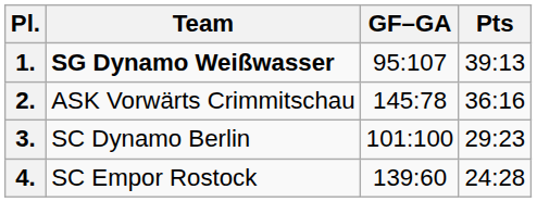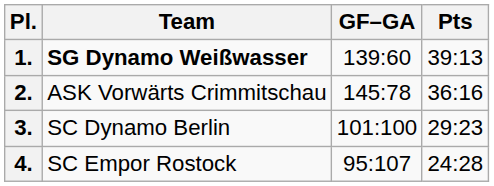 <table class="wikitable">
 <tr>
 <th>Pl.</th>
 <th>Team</th>
 <th>GF–GA</th>
 <th>Pts</th>
 </tr>
 <tr>
 <th>1.</th>
 <td><strong>SG Dynamo Weißwasser</strong></td>
-<td align="center">95:107</td>
+<td align="center">139:60</td>
 <td align="center">39:13</td>
 </tr>
 <tr>
 <th>2.</th>
 <td>ASK Vorwärts Crimmitschau</td>
 <td align="center">145:78</td>
 <td align="center">36:16</td>
 </tr>
 <tr>
 <th>3.</th>
 <td>SC Dynamo Berlin</td>
 <td align="center">101:100</td>
 <td align="center">29:23</td>
 </tr>
 <tr>
 <th>4.</th>
 <td>SC Empor Rostock</td>
-<td align="center">139:60</td>
+<td align="center">95:107</td>
 <td align="center">24:28</td>
 </tr>
 </table>
